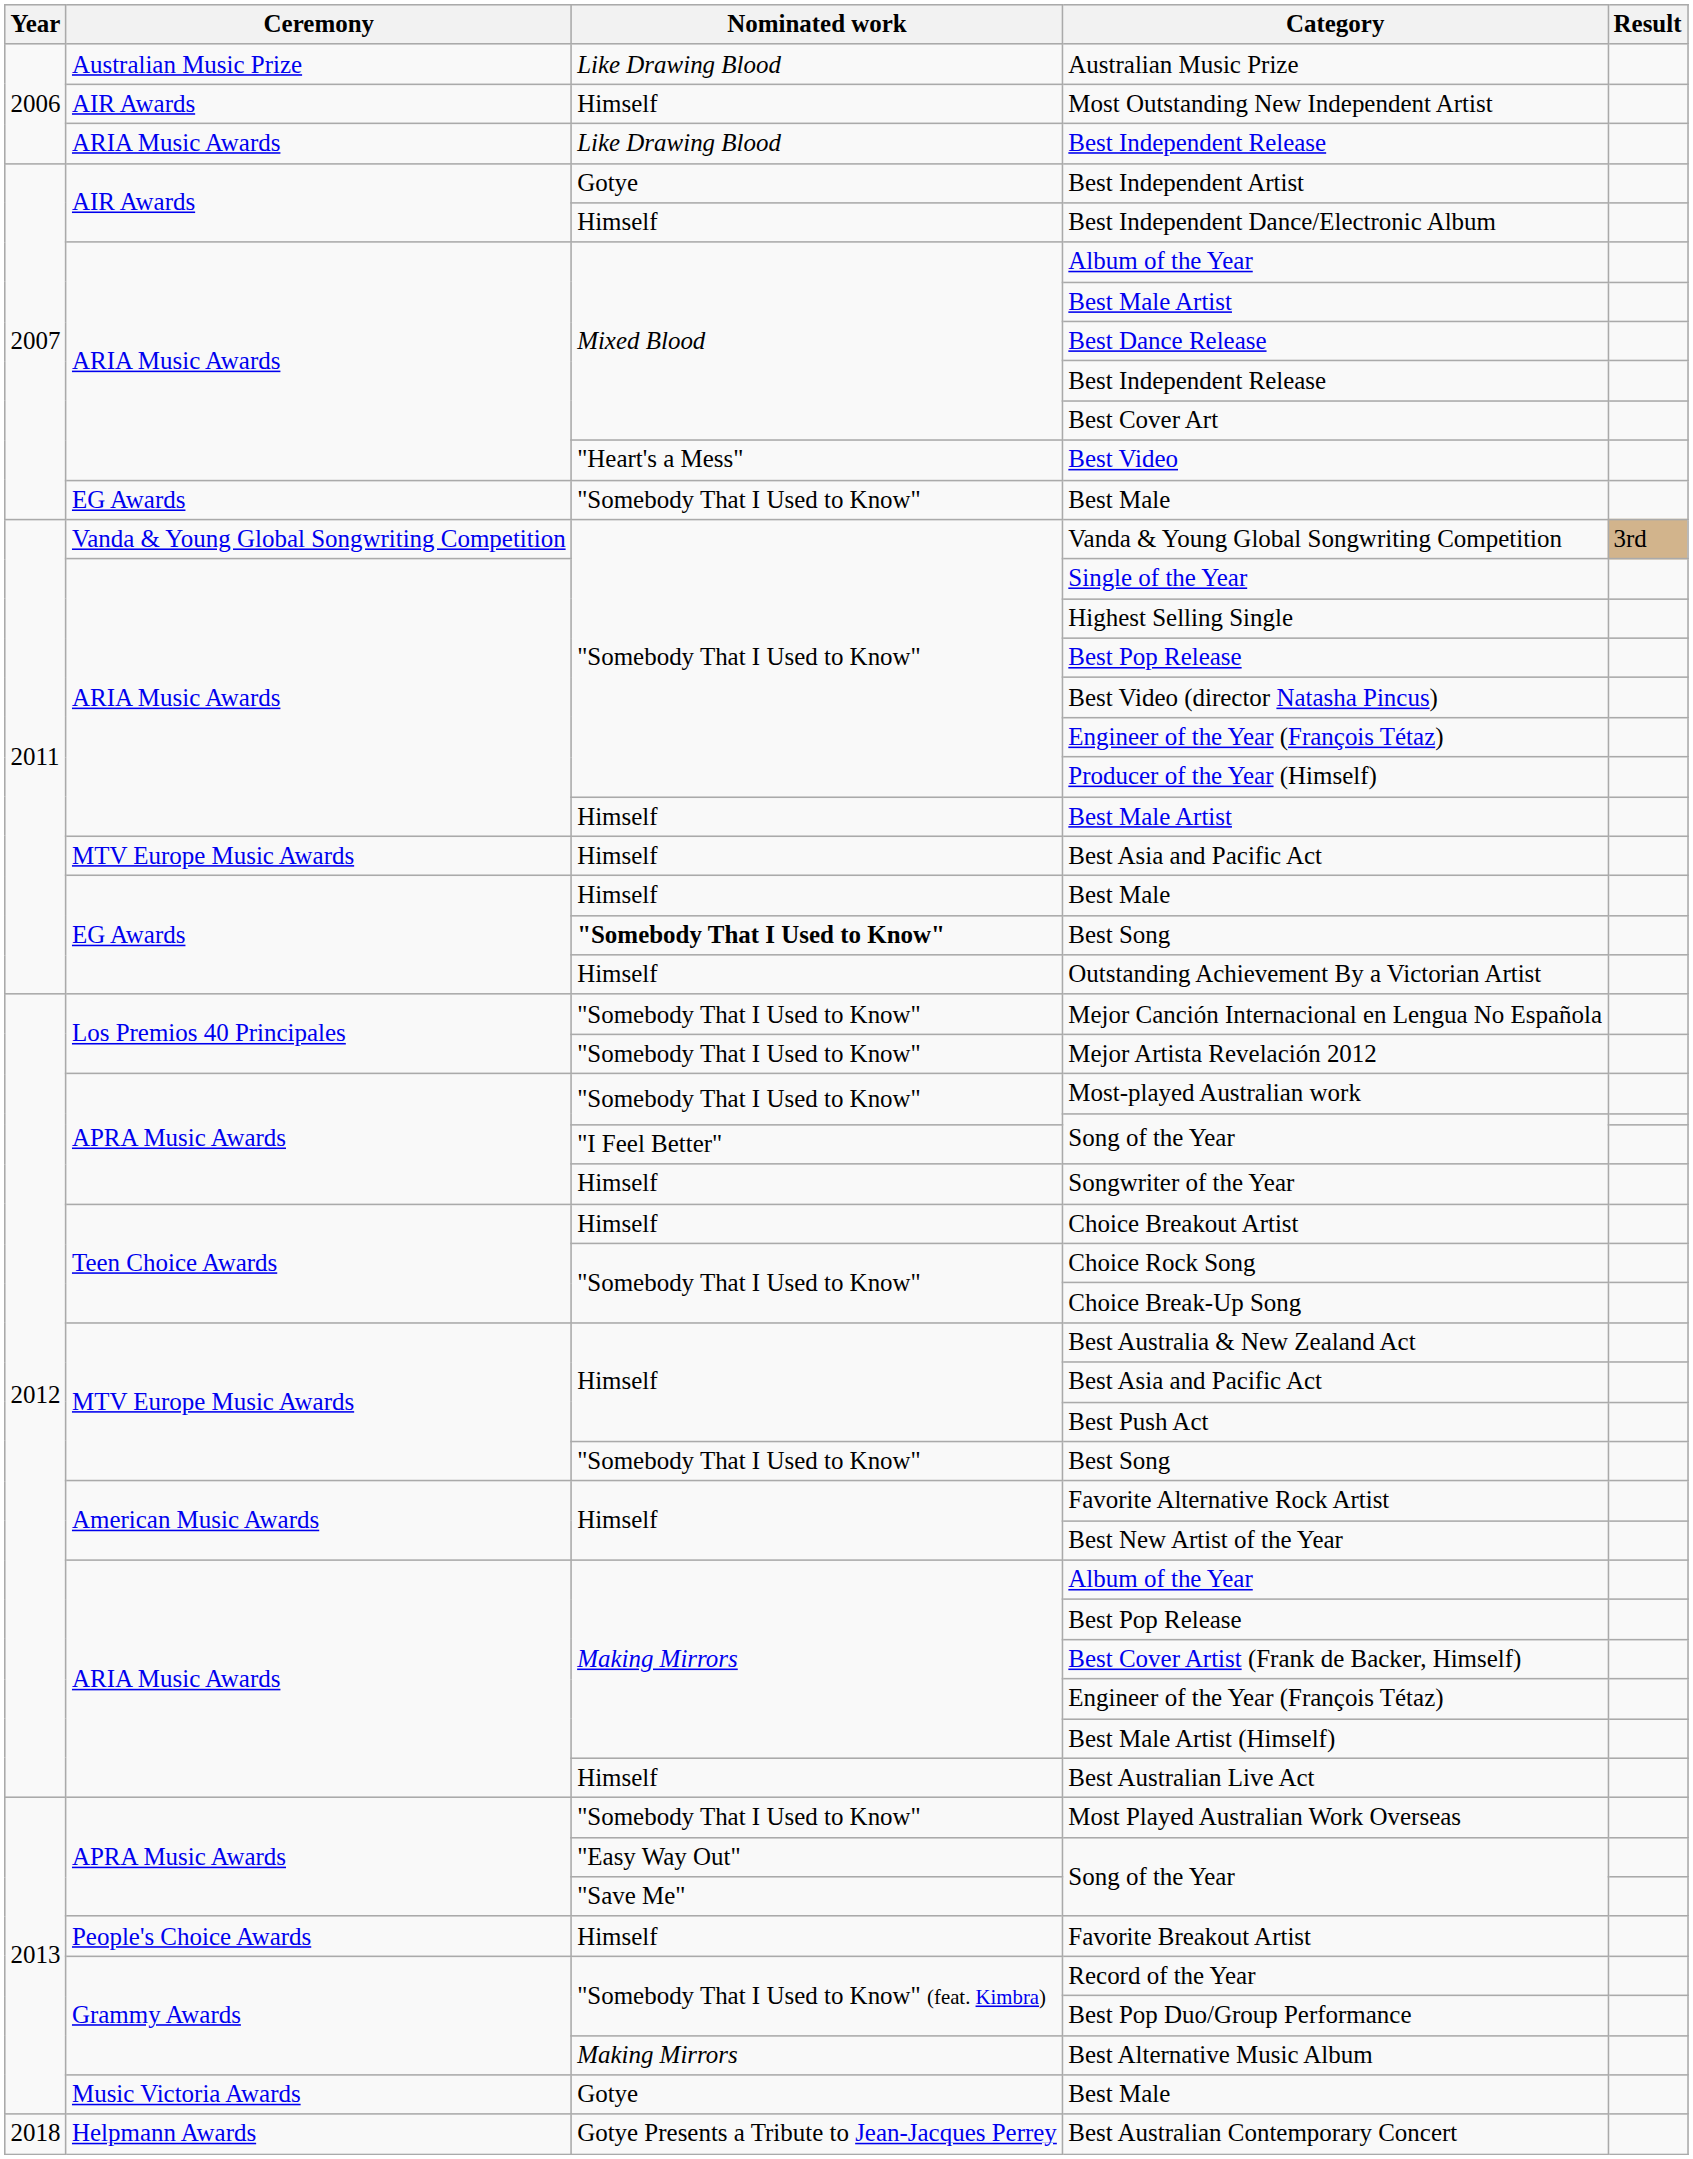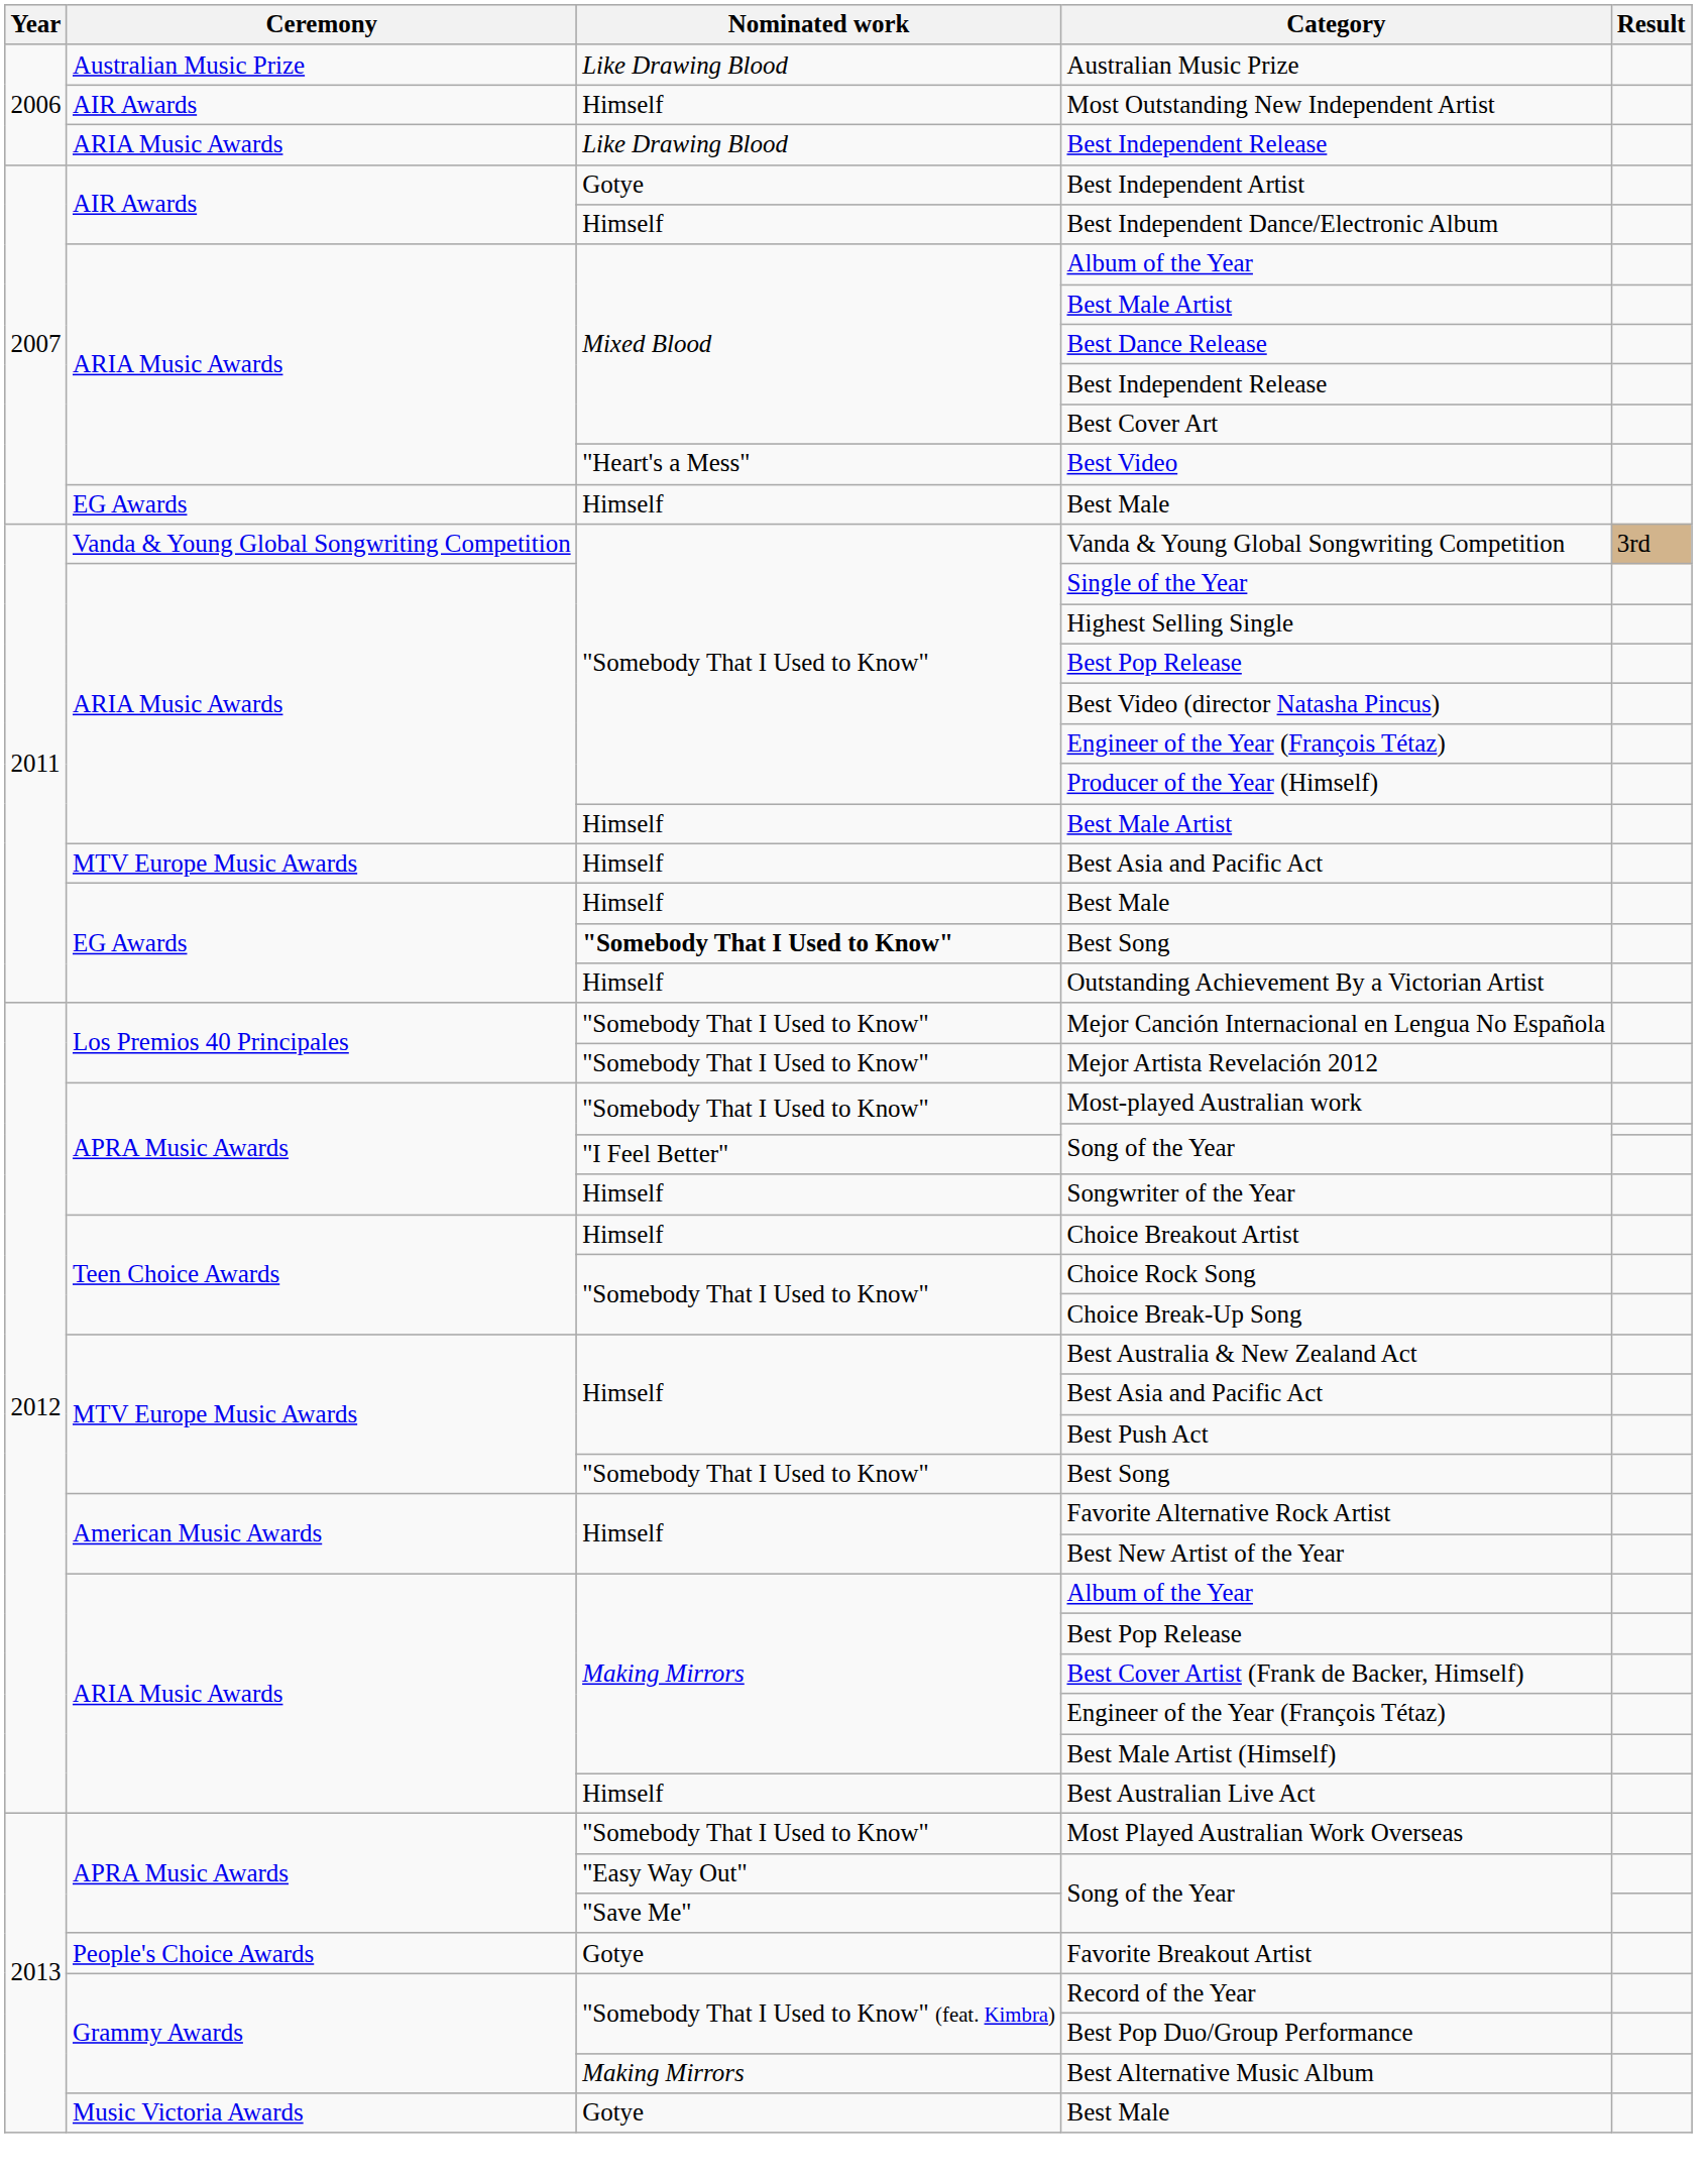 <table class="wikitable">
 <tr>
 <th>Year</th>
 <th>Ceremony</th>
 <th>Nominated work</th>
 <th>Category</th>
 <th>Result</th>
 </tr>
 <tr>
 <td rowspan="3">2006</td>
 <td><a href='#'>Australian Music Prize</a></td>
 <td><em>Like Drawing Blood</em></td>
 <td>Australian Music Prize</td>
 <td></td>
 </tr>
 <tr>
 <td><a href='#'>AIR Awards</a></td>
 <td>Himself</td>
 <td>Most Outstanding New Independent Artist</td>
 <td></td>
 </tr>
 <tr>
 <td><a href='#'>ARIA Music Awards</a></td>
 <td><em>Like Drawing Blood</em></td>
 <td><a href='#'>Best Independent Release</a></td>
 <td></td>
 </tr>
 <tr>
 <td rowspan="9">2007</td>
 <td rowspan="2"><a href='#'>AIR Awards</a></td>
 <td>Gotye</td>
 <td>Best Independent Artist</td>
 <td></td>
 </tr>
 <tr>
 <td>Himself</td>
 <td>Best Independent Dance/Electronic Album</td>
 <td></td>
 </tr>
 <tr>
 <td rowspan="6"><a href='#'>ARIA Music Awards</a></td>
 <td rowspan="5"><em>Mixed Blood</em></td>
 <td><a href='#'>Album of the Year</a></td>
 <td></td>
 </tr>
 <tr>
 <td><a href='#'>Best Male Artist</a></td>
 <td></td>
 </tr>
 <tr>
 <td><a href='#'>Best Dance Release</a></td>
 <td></td>
 </tr>
 <tr>
 <td>Best Independent Release</td>
 <td></td>
 </tr>
 <tr>
 <td>Best Cover Art</td>
 <td></td>
 </tr>
 <tr>
 <td>"Heart's a Mess"</td>
 <td><a href='#'>Best Video</a></td>
 <td></td>
 </tr>
 <tr>
 <td><a href='#'>EG Awards</a></td>
-<td>"Somebody That I Used to Know"</td>
+<td>Himself</td>
 <td>Best Male</td>
 <td></td>
 </tr>
 <tr>
 <td rowspan="12">2011</td>
 <td><a href='#'>Vanda & Young Global Songwriting Competition</a></td>
 <td rowspan="7">"Somebody That I Used to Know"</td>
 <td>Vanda & Young Global Songwriting Competition</td>
 <td style="background:tan;">3rd</td>
 </tr>
 <tr>
 <td rowspan="7"><a href='#'>ARIA Music Awards</a></td>
 <td><a href='#'>Single of the Year</a></td>
 <td></td>
 </tr>
 <tr>
 <td>Highest Selling Single</td>
 <td></td>
 </tr>
 <tr>
 <td><a href='#'>Best Pop Release</a></td>
 <td></td>
 </tr>
 <tr>
 <td>Best Video (director <a href='#'>Natasha Pincus</a>)</td>
 <td></td>
 </tr>
 <tr>
 <td><a href='#'>Engineer of the Year</a> (<a href='#'>François Tétaz</a>)</td>
 <td></td>
 </tr>
 <tr>
 <td><a href='#'>Producer of the Year</a> (Himself)</td>
 <td></td>
 </tr>
 <tr>
 <td>Himself</td>
 <td><a href='#'>Best Male Artist</a></td>
 <td></td>
 </tr>
 <tr>
 <td><a href='#'>MTV Europe Music Awards</a></td>
 <td>Himself</td>
 <td>Best Asia and Pacific Act</td>
 <td></td>
 </tr>
 <tr>
 <td rowspan="3"><a href='#'>EG Awards</a></td>
 <td>Himself</td>
 <td>Best Male</td>
 <td></td>
 </tr>
 <tr>
 <td><strong>"Somebody That I Used to Know"</strong></td>
 <td>Best Song</td>
 <td></td>
 </tr>
 <tr>
 <td>Himself</td>
 <td>Outstanding Achievement By a Victorian Artist</td>
 <td></td>
 </tr>
 <tr>
 <td rowspan="21">2012</td>
 <td rowspan="2"><a href='#'>Los Premios 40 Principales</a></td>
 <td>"Somebody That I Used to Know"</td>
 <td>Mejor Canción Internacional en Lengua No Española</td>
 <td></td>
 </tr>
 <tr>
 <td>"Somebody That I Used to Know"</td>
 <td>Mejor Artista Revelación 2012</td>
 <td></td>
 </tr>
 <tr>
 <td rowspan="4"><a href='#'>APRA Music Awards</a></td>
 <td rowspan=2>"Somebody That I Used to Know"</td>
 <td>Most-played Australian work</td>
 <td></td>
 </tr>
 <tr>
 <td rowspan=2>Song of the Year</td>
 <td></td>
 </tr>
 <tr>
 <td>"I Feel Better"</td>
 <td></td>
 </tr>
 <tr>
 <td>Himself</td>
 <td>Songwriter of the Year</td>
 <td></td>
 </tr>
 <tr>
 <td rowspan="3"><a href='#'>Teen Choice Awards</a></td>
 <td>Himself</td>
 <td>Choice Breakout Artist</td>
 <td></td>
 </tr>
 <tr>
 <td rowspan="2">"Somebody That I Used to Know"</td>
 <td>Choice Rock Song</td>
 <td></td>
 </tr>
 <tr>
 <td>Choice Break-Up Song</td>
 <td></td>
 </tr>
 <tr>
 <td rowspan="4"><a href='#'>MTV Europe Music Awards</a></td>
 <td rowspan="3">Himself</td>
 <td>Best Australia & New Zealand Act</td>
 <td></td>
 </tr>
 <tr>
 <td>Best Asia and Pacific Act</td>
 <td></td>
 </tr>
 <tr>
 <td>Best Push Act</td>
 <td></td>
 </tr>
 <tr>
 <td>"Somebody That I Used to Know"</td>
 <td>Best Song</td>
 <td></td>
 </tr>
 <tr>
 <td rowspan="2"><a href='#'>American Music Awards</a></td>
 <td rowspan="2">Himself</td>
 <td>Favorite Alternative Rock Artist</td>
 <td></td>
 </tr>
 <tr>
 <td>Best New Artist of the Year</td>
 <td></td>
 </tr>
 <tr>
 <td rowspan="6"><a href='#'>ARIA Music Awards</a></td>
 <td rowspan="5"><em><a href='#'>Making Mirrors</a></em></td>
 <td><a href='#'>Album of the Year</a></td>
 <td></td>
 </tr>
 <tr>
 <td>Best Pop Release</td>
 <td></td>
 </tr>
 <tr>
 <td><a href='#'>Best Cover Artist</a> (Frank de Backer, Himself)</td>
 <td></td>
 </tr>
 <tr>
 <td>Engineer of the Year (François Tétaz)</td>
 <td></td>
 </tr>
 <tr>
 <td>Best Male Artist (Himself)</td>
 <td></td>
 </tr>
 <tr>
 <td>Himself</td>
 <td>Best Australian Live Act</td>
 <td></td>
 </tr>
 <tr>
 <td rowspan="8">2013</td>
 <td rowspan="3"><a href='#'>APRA Music Awards</a></td>
 <td>"Somebody That I Used to Know"</td>
 <td>Most Played Australian Work Overseas</td>
 <td></td>
 </tr>
 <tr>
 <td>"Easy Way Out"</td>
 <td rowspan="2">Song of the Year</td>
 <td></td>
 </tr>
 <tr>
 <td>"Save Me"</td>
 <td></td>
 </tr>
 <tr>
 <td><a href='#'>People's Choice Awards</a></td>
-<td>Himself</td>
+<td>Gotye</td>
 <td>Favorite Breakout Artist</td>
 <td></td>
 </tr>
 <tr>
 <td rowspan="3"><a href='#'>Grammy Awards</a></td>
 <td rowspan=2>"Somebody That I Used to Know" <small>(feat. <a href='#'>Kimbra</a>)</small></td>
 <td>Record of the Year</td>
 <td></td>
 </tr>
 <tr>
 <td>Best Pop Duo/Group Performance</td>
 <td></td>
 </tr>
 <tr>
 <td><em>Making Mirrors</em></td>
 <td>Best Alternative Music Album</td>
 <td></td>
 </tr>
 <tr>
 <td><a href='#'>Music Victoria Awards</a></td>
 <td>Gotye</td>
 <td>Best Male</td>
 <td></td>
 </tr>
-<tr>
-<td>2018</td>
-<td><a href='#'>Helpmann Awards</a></td>
-<td>Gotye Presents a Tribute to <a href='#'>Jean-Jacques Perrey</a></td>
-<td>Best Australian Contemporary Concert</td>
-<td></td>
-</tr>
 </table>
